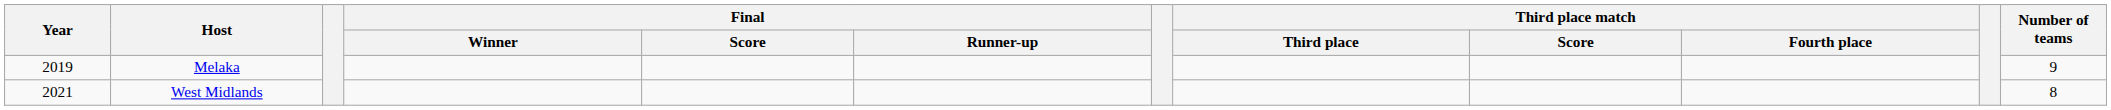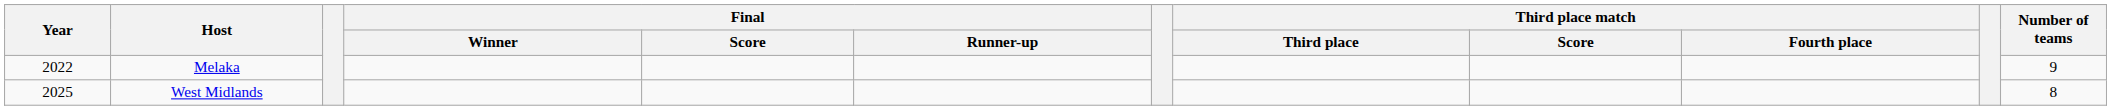 <table class="wikitable" style="text-align:center;width:100%; font-size:90%;">
 <tr>
 <th rowspan=2 width=5%>Year</th>
 <th rowspan=2 width=10%>Host</th>
 <th width=1% rowspan=18></th>
 <th colspan=3>Final</th>
 <th width=1% rowspan=18></th>
 <th colspan=3>Third place match</th>
 <th width=1% rowspan=18></th>
 <th width=5% rowspan=2>Number of teams</th>
 </tr>
 <tr>
 <th width=14%>Winner</th>
 <th width=10%>Score</th>
 <th width=14%>Runner-up</th>
 <th width=14%>Third place</th>
 <th width=10%>Score</th>
 <th width=14%>Fourth place</th>
 </tr>
 <tr>
-<td>2019<br></td>
+<td>2022<br></td>
 <td> <a href='#'>Melaka</a></td>
 <td></td>
 <td><strong></strong></td>
 <td></td>
 <td></td>
 <td><strong></strong></td>
 <td></td>
 <td>9</td>
 </tr>
 <tr>
-<td>2021<br></td>
+<td>2025<br></td>
 <td> <a href='#'>West Midlands</a></td>
 <td></td>
 <td><strong></strong></td>
 <td></td>
 <td></td>
 <td><strong></strong></td>
 <td></td>
 <td>8</td>
 </tr>
 </table>
